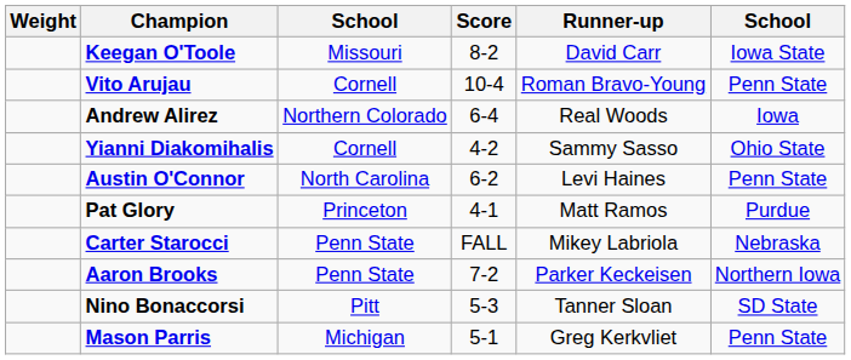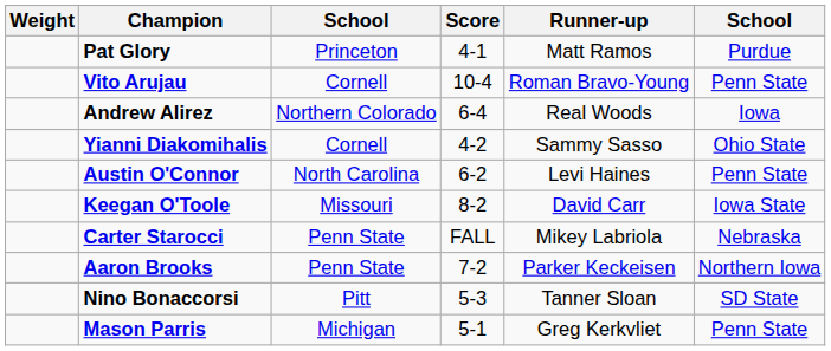 <table class="wikitable sortable" style="text-align:center">
 <tr>
 <th>Weight</th>
 <th>Champion</th>
 <th>School</th>
 <th>Score</th>
 <th>Runner-up</th>
 <th>School</th>
 </tr>
 <tr>
 <td></td>
-<td align="left"><strong><a href='#'>Keegan O'Toole</a></strong></td>
-<td><a href='#'>Missouri</a></td>
-<td>8-2</td>
-<td><a href='#'>David Carr</a></td>
-<td><a href='#'>Iowa State</a></td>
+<td align="left"><strong>Pat Glory</strong></td>
+<td><a href='#'>Princeton</a></td>
+<td>4-1</td>
+<td>Matt Ramos</td>
+<td><a href='#'>Purdue</a></td>
 </tr>
 <tr>
 <td></td>
 <td align="left"><strong><a href='#'>Vito Arujau</a></strong></td>
 <td><a href='#'>Cornell</a></td>
 <td>10-4</td>
 <td><a href='#'>Roman Bravo-Young</a></td>
 <td><a href='#'>Penn State</a></td>
 </tr>
 <tr>
 <td></td>
 <td align="left"><strong>Andrew Alirez</strong></td>
 <td><a href='#'>Northern Colorado</a></td>
 <td>6-4</td>
 <td>Real Woods</td>
 <td><a href='#'>Iowa</a></td>
 </tr>
 <tr>
 <td></td>
 <td align="left"><strong><a href='#'>Yianni Diakomihalis</a></strong></td>
 <td><a href='#'>Cornell</a></td>
 <td>4-2</td>
 <td>Sammy Sasso</td>
 <td><a href='#'>Ohio State</a></td>
 </tr>
 <tr>
 <td></td>
 <td align="left"><strong><a href='#'>Austin O'Connor</a></strong></td>
 <td><a href='#'>North Carolina</a></td>
 <td>6-2</td>
 <td>Levi Haines</td>
 <td><a href='#'>Penn State</a></td>
 </tr>
 <tr>
 <td></td>
-<td align="left"><strong>Pat Glory</strong></td>
-<td><a href='#'>Princeton</a></td>
-<td>4-1</td>
-<td>Matt Ramos</td>
-<td><a href='#'>Purdue</a></td>
+<td align="left"><strong><a href='#'>Keegan O'Toole</a></strong></td>
+<td><a href='#'>Missouri</a></td>
+<td>8-2</td>
+<td><a href='#'>David Carr</a></td>
+<td><a href='#'>Iowa State</a></td>
 </tr>
 <tr>
 <td></td>
 <td align="left"><strong><a href='#'>Carter Starocci</a></strong></td>
 <td><a href='#'>Penn State</a></td>
 <td>FALL</td>
 <td>Mikey Labriola</td>
 <td><a href='#'>Nebraska</a></td>
 </tr>
 <tr>
 <td></td>
 <td align="left"><strong><a href='#'>Aaron Brooks</a></strong></td>
 <td><a href='#'>Penn State</a></td>
 <td>7-2</td>
 <td><a href='#'>Parker Keckeisen</a></td>
 <td><a href='#'>Northern Iowa</a></td>
 </tr>
 <tr>
 <td></td>
 <td align="left"><strong>Nino Bonaccorsi</strong></td>
 <td><a href='#'>Pitt</a></td>
 <td>5-3</td>
 <td>Tanner Sloan</td>
 <td><a href='#'>SD State</a></td>
 </tr>
 <tr>
 <td></td>
 <td align="left"><strong><a href='#'>Mason Parris</a></strong></td>
 <td><a href='#'>Michigan</a></td>
 <td>5-1</td>
 <td>Greg Kerkvliet</td>
 <td><a href='#'>Penn State</a></td>
 </tr>
 </table>
